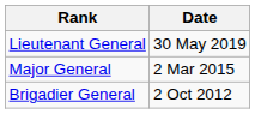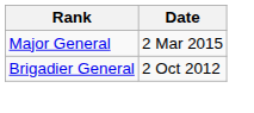 <table class="wikitable">
 <tr>
 <th>Rank</th>
 <th>Date</th>
-</tr>
-<tr>
-<td><a href='#'>Lieutenant General</a></td>
-<td>30 May 2019</td>
 </tr>
 <tr>
 <td><a href='#'>Major General</a></td>
 <td>2 Mar 2015</td>
 </tr>
 <tr>
 <td><a href='#'>Brigadier General</a></td>
 <td>2 Oct 2012</td>
 </tr>
 </table>
